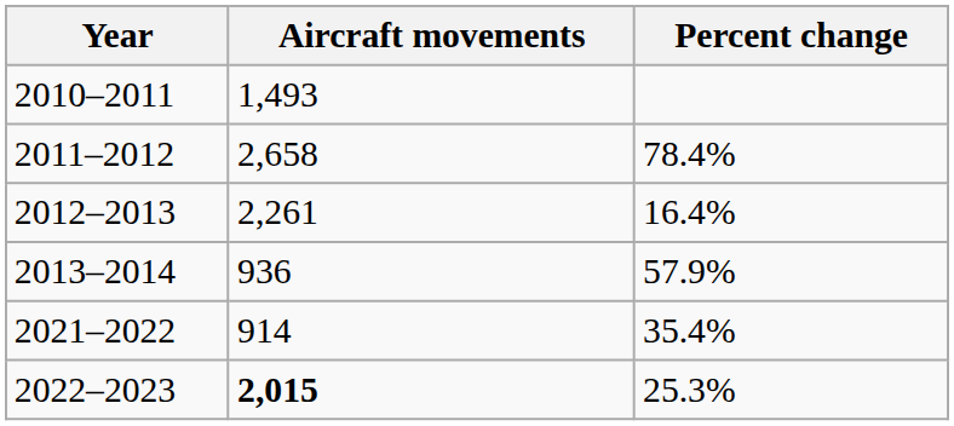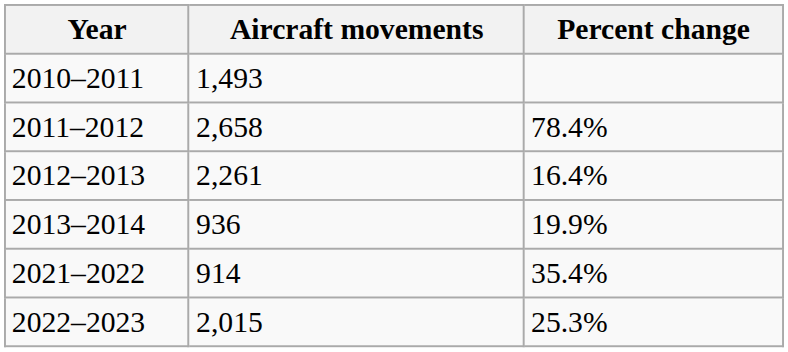 <table class="wikitable" style="font-size: 95%" width="400">
 <tr>
 <th>Year</th>
 <th>Aircraft movements</th>
 <th>Percent change</th>
 </tr>
 <tr>
 <td>2010–2011</td>
 <td>1,493</td>
 <td></td>
 </tr>
 <tr>
 <td>2011–2012</td>
 <td>2,658</td>
 <td> 78.4%</td>
 </tr>
 <tr>
 <td>2012–2013</td>
 <td>2,261</td>
 <td> 16.4%</td>
 </tr>
 <tr>
 <td>2013–2014</td>
 <td>936</td>
-<td> 57.9%</td>
+<td> 19.9%</td>
 </tr>
 <tr>
 <td>2021–2022</td>
 <td>914</td>
 <td> 35.4%</td>
 </tr>
 <tr>
 <td>2022–2023</td>
-<td><strong>2,015</strong></td>
+<td>2,015</td>
 <td> 25.3%</td>
 </tr>
 </table>
